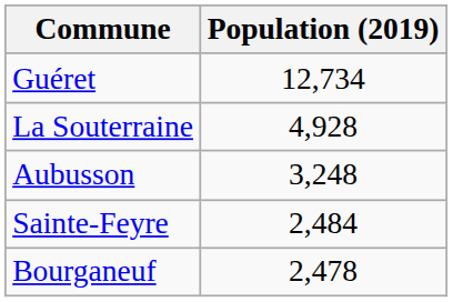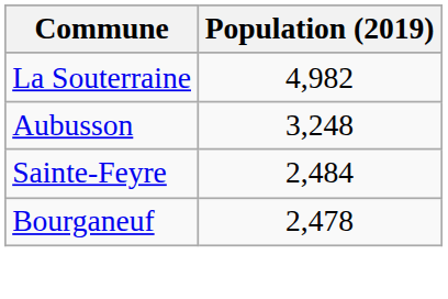 <table class=wikitable>
 <tr>
 <th>Commune</th>
 <th>Population (2019)</th>
 </tr>
 <tr>
-<td><a href='#'>Guéret</a></td>
-<td style="text-align: center;">12,734</td>
-</tr>
-<tr>
 <td><a href='#'>La Souterraine</a></td>
-<td style="text-align: center;">4,928</td>
+<td style="text-align: center;">4,982</td>
 </tr>
 <tr>
 <td><a href='#'>Aubusson</a></td>
 <td style="text-align: center;">3,248</td>
 </tr>
 <tr>
 <td><a href='#'>Sainte-Feyre</a></td>
 <td style="text-align: center;">2,484</td>
 </tr>
 <tr>
 <td><a href='#'>Bourganeuf</a></td>
 <td style="text-align: center;">2,478</td>
 </tr>
 </table>
